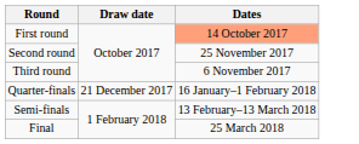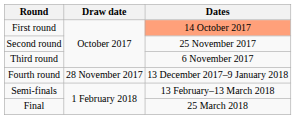 <table class="wikitable" style="text-align:center">
 <tr>
 <th>Round</th>
 <th>Draw date</th>
 <th>Dates</th>
 </tr>
 <tr>
 <td>First round</td>
 <td rowspan=3>October 2017</td>
 <td style="background: lightsalmon;">14 October 2017</td>
 </tr>
 <tr>
 <td>Second round</td>
 <td>25 November 2017</td>
 </tr>
 <tr>
 <td>Third round</td>
 <td>6 November 2017</td>
 </tr>
 <tr>
-<td>Quarter-finals</td>
-<td>21 December 2017</td>
-<td>16 January–1 February 2018</td>
+<td>Fourth round</td>
+<td>28 November 2017</td>
+<td>13 December 2017–9 January 2018</td>
 </tr>
 <tr>
 <td>Semi-finals</td>
 <td rowspan=2>1 February 2018</td>
 <td>13 February–13 March 2018</td>
 </tr>
 <tr>
 <td>Final</td>
 <td>25 March 2018</td>
 </tr>
 </table>
